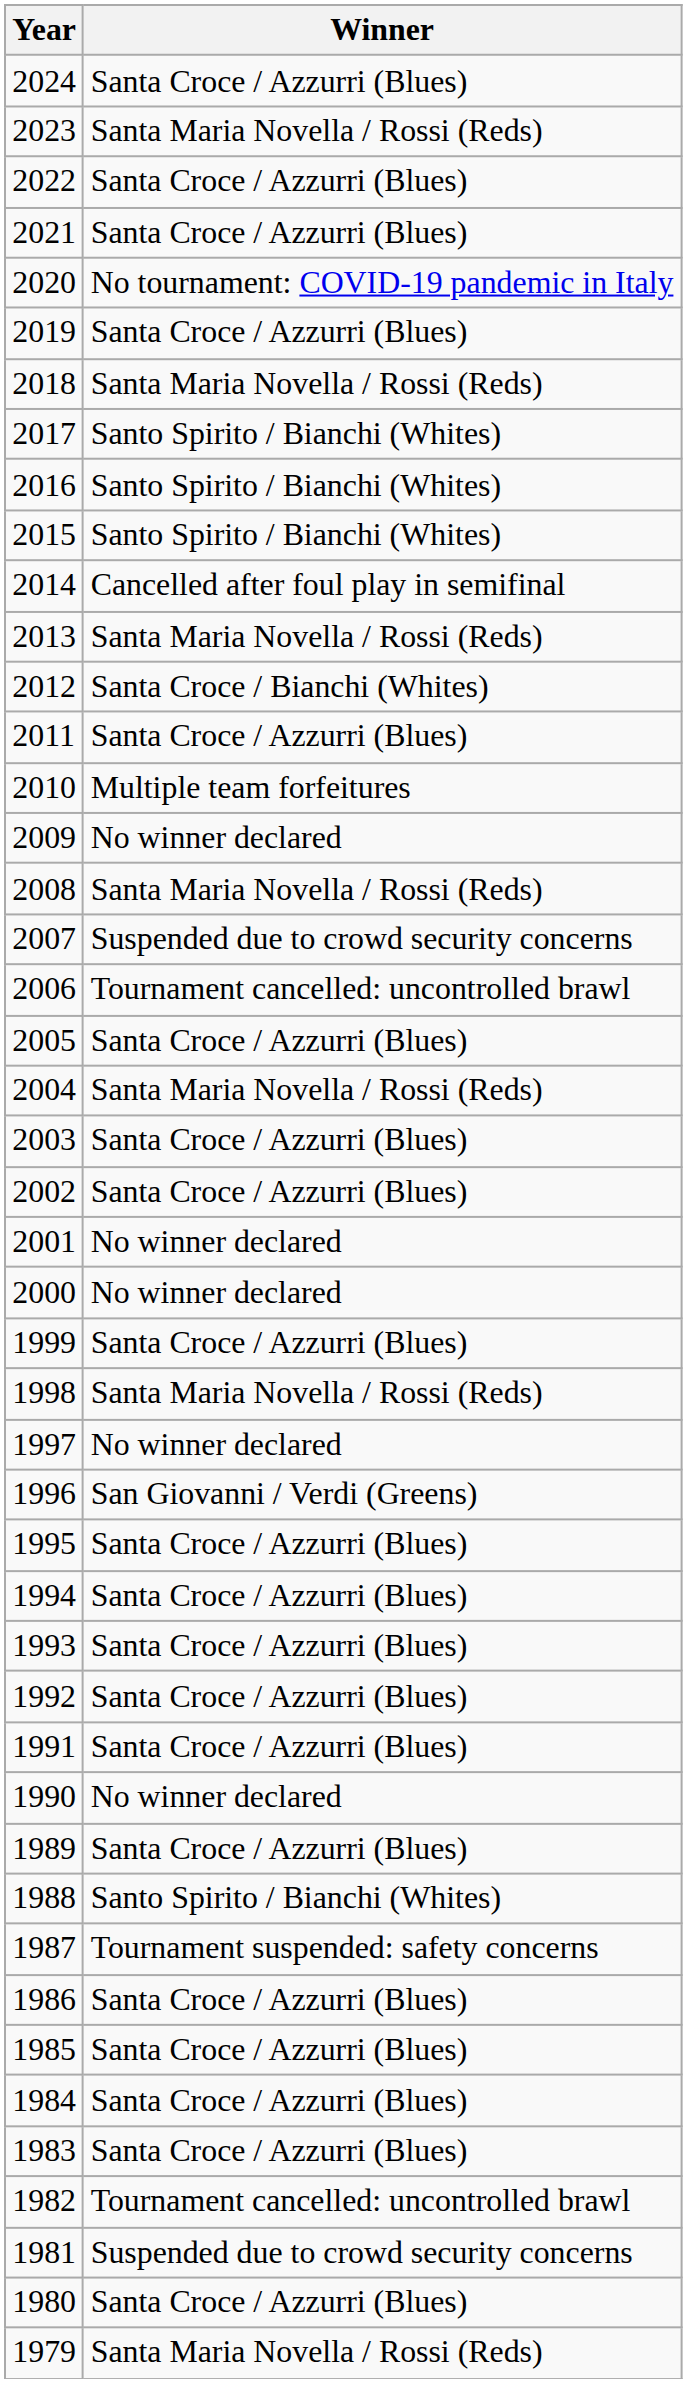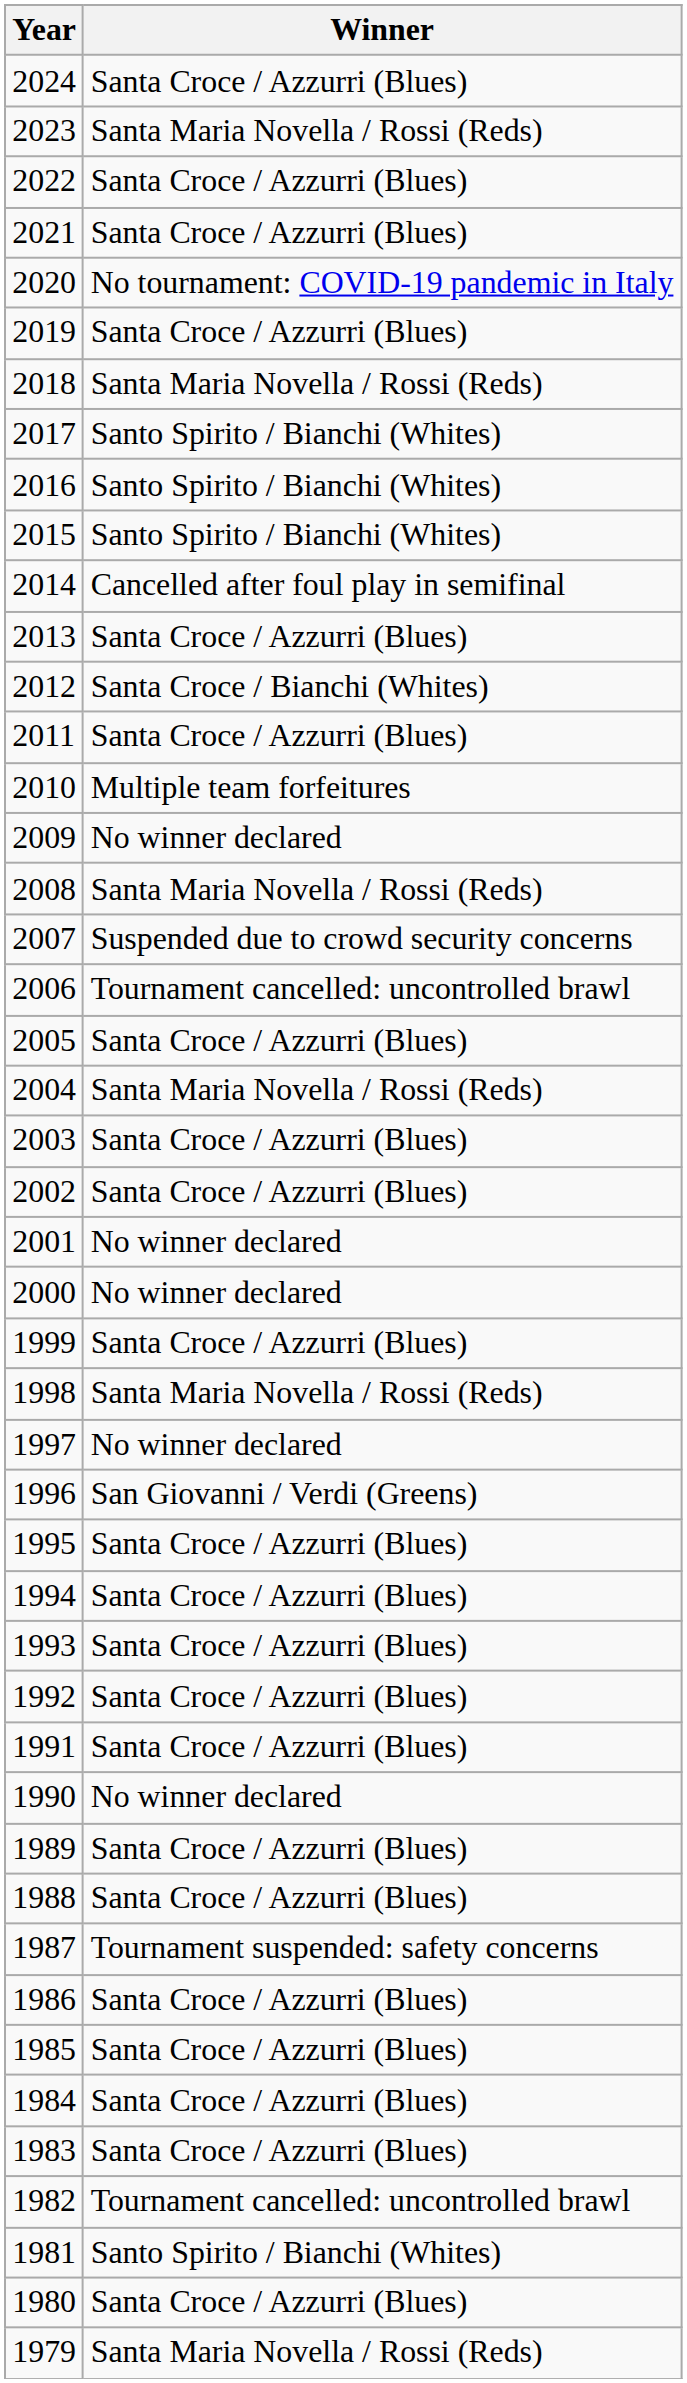 <table class="wikitable">
 <tr>
 <th>Year</th>
 <th>Winner</th>
 </tr>
 <tr>
 <td>2024</td>
 <td>Santa Croce / Azzurri (Blues)</td>
 </tr>
 <tr>
 <td>2023</td>
 <td>Santa Maria Novella / Rossi (Reds)</td>
 </tr>
 <tr>
 <td>2022</td>
 <td>Santa Croce / Azzurri (Blues)</td>
 </tr>
 <tr>
 <td>2021</td>
 <td>Santa Croce / Azzurri (Blues)</td>
 </tr>
 <tr>
 <td>2020</td>
 <td>No tournament: <a href='#'>COVID-19 pandemic in Italy</a></td>
 </tr>
 <tr>
 <td>2019</td>
 <td>Santa Croce / Azzurri (Blues)</td>
 </tr>
 <tr>
 <td>2018</td>
 <td>Santa Maria Novella / Rossi (Reds)</td>
 </tr>
 <tr>
 <td>2017</td>
 <td>Santo Spirito / Bianchi (Whites)</td>
 </tr>
 <tr>
 <td>2016</td>
 <td>Santo Spirito / Bianchi (Whites)</td>
 </tr>
 <tr>
 <td>2015</td>
 <td>Santo Spirito / Bianchi (Whites)</td>
 </tr>
 <tr>
 <td>2014</td>
 <td>Cancelled after foul play in semifinal</td>
 </tr>
 <tr>
 <td>2013</td>
-<td>Santa Maria Novella / Rossi (Reds)</td>
+<td>Santa Croce / Azzurri (Blues)</td>
 </tr>
 <tr>
 <td>2012</td>
 <td>Santa Croce / Bianchi (Whites)</td>
 </tr>
 <tr>
 <td>2011</td>
 <td>Santa Croce / Azzurri (Blues)</td>
 </tr>
 <tr>
 <td>2010</td>
 <td>Multiple team forfeitures</td>
 </tr>
 <tr>
 <td>2009</td>
 <td>No winner declared</td>
 </tr>
 <tr>
 <td>2008</td>
 <td>Santa Maria Novella / Rossi (Reds)</td>
 </tr>
 <tr>
 <td>2007</td>
 <td>Suspended due to crowd security concerns</td>
 </tr>
 <tr>
 <td>2006</td>
 <td>Tournament cancelled: uncontrolled brawl</td>
 </tr>
 <tr>
 <td>2005</td>
 <td>Santa Croce / Azzurri (Blues)</td>
 </tr>
 <tr>
 <td>2004</td>
 <td>Santa Maria Novella / Rossi (Reds)</td>
 </tr>
 <tr>
 <td>2003</td>
 <td>Santa Croce / Azzurri (Blues)</td>
 </tr>
 <tr>
 <td>2002</td>
 <td>Santa Croce / Azzurri (Blues)</td>
 </tr>
 <tr>
 <td>2001</td>
 <td>No winner declared</td>
 </tr>
 <tr>
 <td>2000</td>
 <td>No winner declared</td>
 </tr>
 <tr>
 <td>1999</td>
 <td>Santa Croce / Azzurri (Blues)</td>
 </tr>
 <tr>
 <td>1998</td>
 <td>Santa Maria Novella / Rossi (Reds)</td>
 </tr>
 <tr>
 <td>1997</td>
 <td>No winner declared</td>
 </tr>
 <tr>
 <td>1996</td>
 <td>San Giovanni / Verdi (Greens)</td>
 </tr>
 <tr>
 <td>1995</td>
 <td>Santa Croce / Azzurri (Blues)</td>
 </tr>
 <tr>
 <td>1994</td>
 <td>Santa Croce / Azzurri (Blues)</td>
 </tr>
 <tr>
 <td>1993</td>
 <td>Santa Croce / Azzurri (Blues)</td>
 </tr>
 <tr>
 <td>1992</td>
 <td>Santa Croce / Azzurri (Blues)</td>
 </tr>
 <tr>
 <td>1991</td>
 <td>Santa Croce / Azzurri (Blues)</td>
 </tr>
 <tr>
 <td>1990</td>
 <td>No winner declared</td>
 </tr>
 <tr>
 <td>1989</td>
 <td>Santa Croce / Azzurri (Blues)</td>
 </tr>
 <tr>
 <td>1988</td>
-<td>Santo Spirito / Bianchi (Whites)</td>
+<td>Santa Croce / Azzurri (Blues)</td>
 </tr>
 <tr>
 <td>1987</td>
 <td>Tournament suspended: safety concerns</td>
 </tr>
 <tr>
 <td>1986</td>
 <td>Santa Croce / Azzurri (Blues)</td>
 </tr>
 <tr>
 <td>1985</td>
 <td>Santa Croce / Azzurri (Blues)</td>
 </tr>
 <tr>
 <td>1984</td>
 <td>Santa Croce / Azzurri (Blues)</td>
 </tr>
 <tr>
 <td>1983</td>
 <td>Santa Croce / Azzurri (Blues)</td>
 </tr>
 <tr>
 <td>1982</td>
 <td>Tournament cancelled: uncontrolled brawl</td>
 </tr>
 <tr>
 <td>1981</td>
-<td>Suspended due to crowd security concerns</td>
+<td>Santo Spirito / Bianchi (Whites)</td>
 </tr>
 <tr>
 <td>1980</td>
 <td>Santa Croce / Azzurri (Blues)</td>
 </tr>
 <tr>
 <td>1979</td>
 <td>Santa Maria Novella / Rossi (Reds)</td>
 </tr>
 </table>
